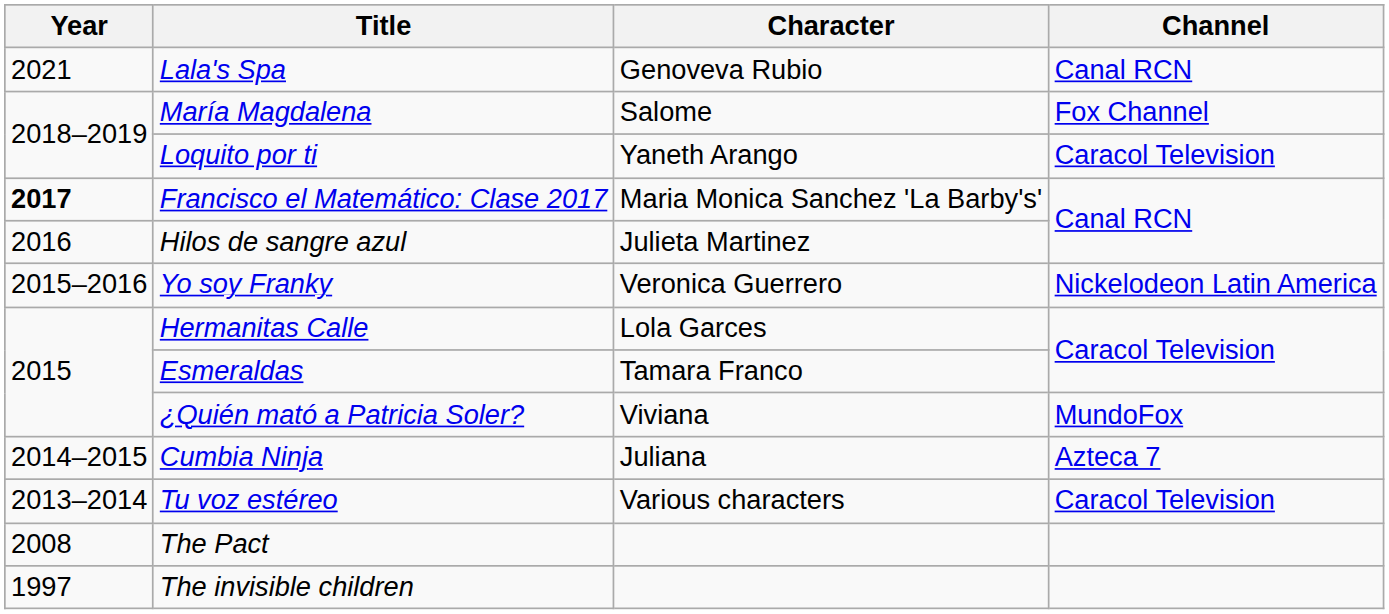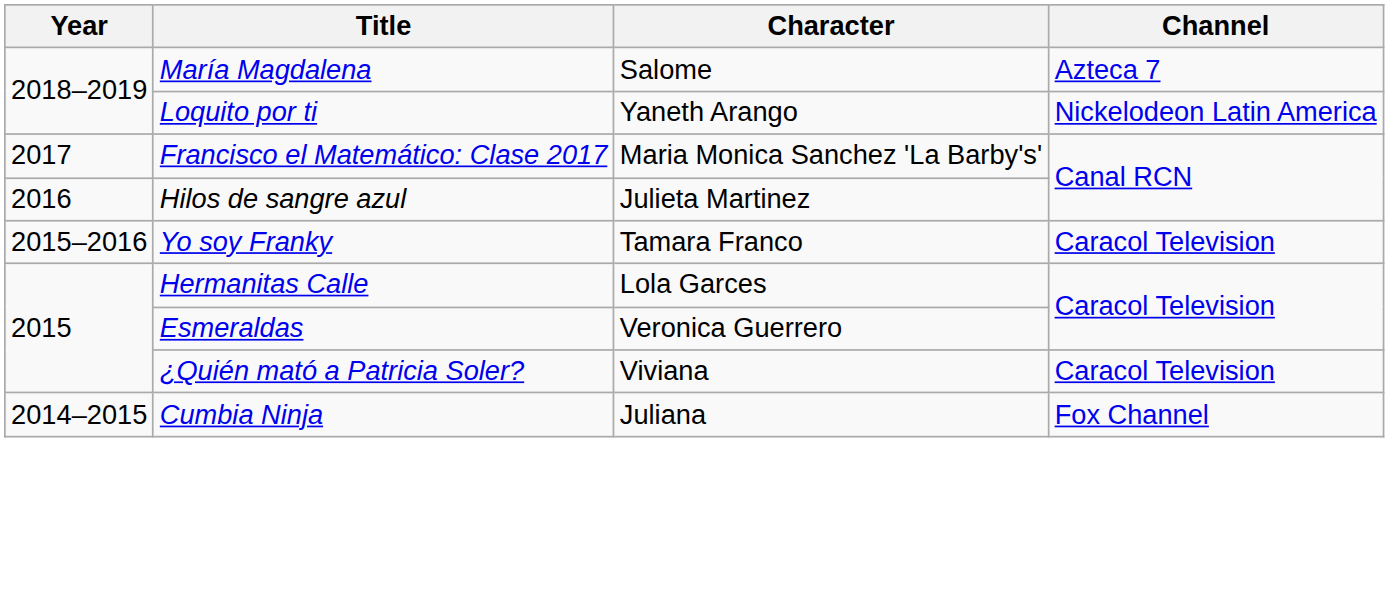 <table class="wikitable">
 <tr>
 <th>Year</th>
 <th>Title</th>
 <th>Character</th>
 <th>Channel</th>
 </tr>
 <tr>
-<td>2021</td>
-<td><em><a href='#'>Lala's Spa</a></em></td>
-<td>Genoveva Rubio</td>
-<td><a href='#'>Canal RCN</a></td>
-</tr>
-<tr>
 <td rowspan="2">2018–2019</td>
 <td><em><a href='#'>María Magdalena</a></em></td>
 <td>Salome</td>
-<td><a href='#'>Fox Channel</a></td>
+<td><a href='#'>Azteca 7</a></td>
 </tr>
 <tr>
 <td><em><a href='#'>Loquito por ti</a></em></td>
 <td>Yaneth Arango</td>
-<td><a href='#'>Caracol Television</a></td>
+<td><a href='#'>Nickelodeon Latin America</a></td>
 </tr>
 <tr>
-<td><strong>2017</strong></td>
+<td>2017</td>
 <td><em><a href='#'>Francisco el Matemático: Clase 2017</a></em></td>
 <td>Maria Monica Sanchez 'La Barby's'</td>
 <td rowspan="2"><a href='#'>Canal RCN</a></td>
 </tr>
 <tr>
 <td>2016</td>
 <td><em>Hilos de sangre azul</em></td>
 <td>Julieta Martinez</td>
 </tr>
 <tr>
 <td>2015–2016</td>
 <td><em><a href='#'>Yo soy Franky</a></em></td>
-<td>Veronica Guerrero</td>
-<td><a href='#'>Nickelodeon Latin America</a></td>
+<td>Tamara Franco</td>
+<td><a href='#'>Caracol Television</a></td>
 </tr>
 <tr>
 <td rowspan="3">2015</td>
 <td><em><a href='#'>Hermanitas Calle</a></em></td>
 <td>Lola Garces</td>
 <td rowspan="2"><a href='#'>Caracol Television</a></td>
 </tr>
 <tr>
 <td><em><a href='#'>Esmeraldas</a></em></td>
-<td>Tamara Franco</td>
+<td>Veronica Guerrero</td>
 </tr>
 <tr>
 <td><em><a href='#'>¿Quién mató a Patricia Soler?</a></em></td>
 <td>Viviana</td>
-<td><a href='#'>MundoFox</a></td>
+<td><a href='#'>Caracol Television</a></td>
 </tr>
 <tr>
 <td>2014–2015</td>
 <td><em><a href='#'>Cumbia Ninja</a></em></td>
 <td>Juliana</td>
-<td><a href='#'>Azteca 7</a></td>
-</tr>
-<tr>
-<td>2013–2014</td>
-<td><em><a href='#'>Tu voz estéreo</a></em></td>
-<td>Various characters</td>
-<td><a href='#'>Caracol Television</a></td>
-</tr>
-<tr>
-<td>2008</td>
-<td><em>The Pact</em></td>
-<td></td>
-<td></td>
-</tr>
-<tr>
-<td>1997</td>
-<td><em>The invisible children</em></td>
-<td></td>
-<td></td>
+<td><a href='#'>Fox Channel</a></td>
 </tr>
 </table>
